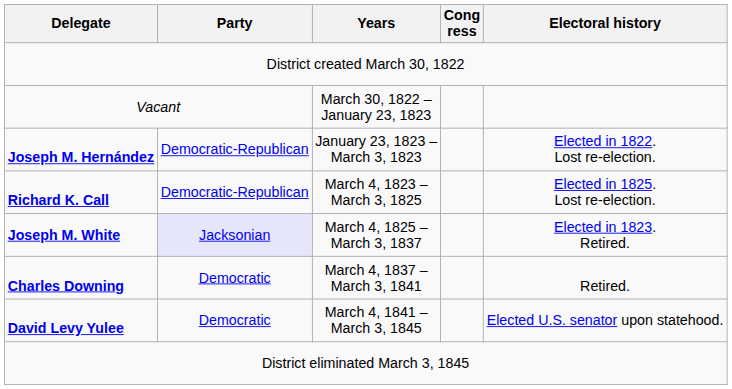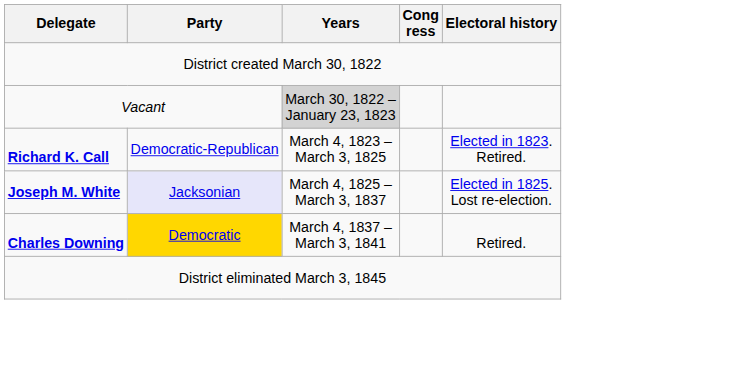 <table class=wikitable style="text-align:center">
 <tr>
 <th>Delegate<br></th>
 <th>Party</th>
 <th>Years</th>
 <th>Cong<br>ress</th>
 <th>Electoral history</th>
 </tr>
 <tr style="height:3em">
 <td colspan=5>District created March 30, 1822</td>
 </tr>
 <tr style="height:3em">
 <td colspan=2><em>Vacant</em></td>
-<td nowrap>March 30, 1822 –<br>January 23, 1823</td>
+<td nowrap style="background: lightgrey;">March 30, 1822 –<br>January 23, 1823</td>
 <td></td>
 <td></td>
-</tr>
-<tr style="height:3em">
-<td align=left><br><strong><a href='#'>Joseph M. Hernández</a></strong><br></td>
-<td><a href='#'>Democratic-Republican</a></td>
-<td nowrap>January 23, 1823 –<br>March 3, 1823</td>
-<td></td>
-<td><a href='#'>Elected in 1822</a>.<br>Lost re-election.</td>
 </tr>
 <tr style="height:3em">
 <td align=left><br><strong><a href='#'>Richard K. Call</a></strong><br></td>
 <td><a href='#'>Democratic-Republican</a></td>
 <td nowrap>March 4, 1823 –<br>March 3, 1825</td>
 <td></td>
-<td><a href='#'>Elected in 1825</a>.<br>Lost re-election.</td>
+<td><a href='#'>Elected in 1823</a>.<br>Retired.</td>
 </tr>
 <tr style="height:3em">
 <td align=left><strong><a href='#'>Joseph M. White</a></strong><br></td>
 <td style="background: lavender;"><a href='#'>Jacksonian</a></td>
 <td nowrap>March 4, 1825 –<br>March 3, 1837</td>
 <td></td>
-<td><a href='#'>Elected in 1823</a>.<br>Retired.</td>
+<td><a href='#'>Elected in 1825</a>.<br>Lost re-election.</td>
 </tr>
 <tr style="height:3em">
 <td align=left><br><strong><a href='#'>Charles Downing</a></strong><br></td>
-<td><a href='#'>Democratic</a></td>
+<td style="background: gold;"><a href='#'>Democratic</a></td>
 <td nowrap>March 4, 1837 –<br>March 3, 1841</td>
 <td></td>
 <td><br>Retired.</td>
 </tr>
 <tr style="height:3em">
-<td align=left><br><strong><a href='#'>David Levy Yulee</a></strong><br></td>
-<td><a href='#'>Democratic</a></td>
-<td nowrap>March 4, 1841 –<br>March 3, 1845</td>
-<td></td>
-<td><a href='#'>Elected U.S. senator</a> upon statehood.</td>
-</tr>
-<tr style="height:3em">
 <td colspan=5>District eliminated March 3, 1845</td>
 </tr>
 </table>
